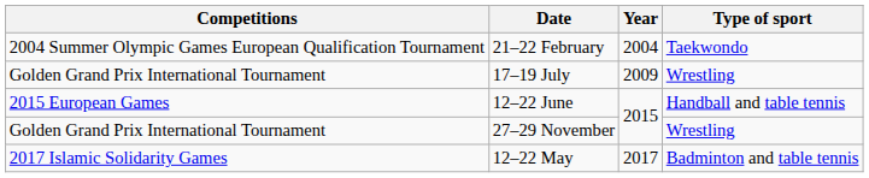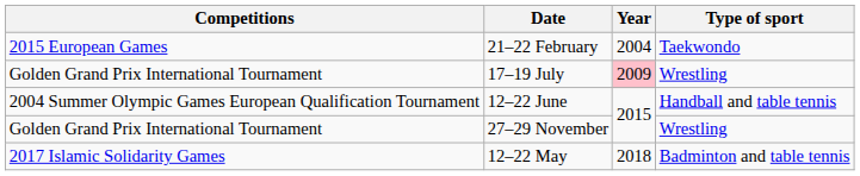 <table class="wikitable">
 <tr>
 <th>Competitions</th>
 <th>Date</th>
 <th>Year</th>
 <th>Type of sport</th>
 </tr>
 <tr>
-<td>2004 Summer Olympic Games European Qualification Tournament</td>
+<td><a href='#'>2015 European Games</a></td>
 <td>21–22 February</td>
 <td>2004</td>
 <td><a href='#'>Taekwondo</a></td>
 </tr>
 <tr>
 <td>Golden Grand Prix International Tournament</td>
 <td>17–19 July</td>
-<td>2009</td>
+<td style="background: pink;">2009</td>
 <td><a href='#'>Wrestling</a></td>
 </tr>
 <tr>
-<td><a href='#'>2015 European Games</a></td>
+<td>2004 Summer Olympic Games European Qualification Tournament</td>
 <td>12–22 June</td>
 <td rowspan="2">2015</td>
 <td><a href='#'>Handball</a> and <a href='#'>table tennis</a></td>
 </tr>
 <tr>
 <td>Golden Grand Prix International Tournament</td>
 <td>27–29  November</td>
 <td><a href='#'>Wrestling</a></td>
 </tr>
 <tr>
 <td><a href='#'>2017 Islamic Solidarity Games</a></td>
 <td>12–22 May</td>
-<td>2017</td>
+<td>2018</td>
 <td><a href='#'>Badminton</a> and <a href='#'>table tennis</a></td>
 </tr>
 </table>
